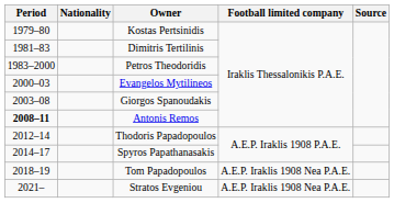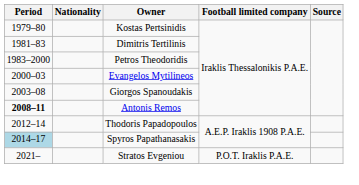 <table class="wikitable plainrowheaders sticky-header-multi sortable" style="text-align:center; margin:0px; margin-top:2px; font-size:85%; width=500px">
 <tr>
 <th>Period</th>
 <th>Nationality</th>
 <th>Owner</th>
 <th>Football limited company</th>
 <th>Source</th>
 </tr>
 <tr>
 <td>1979–80</td>
 <td></td>
 <td>Kostas Pertsinidis</td>
 <td rowspan="6">Iraklis Thessalonikis P.A.E.</td>
 <td rowspan="6"></td>
 </tr>
 <tr>
 <td>1981–83</td>
 <td></td>
 <td>Dimitris Tertilinis</td>
 </tr>
 <tr>
 <td>1983–2000</td>
 <td></td>
 <td>Petros Theodoridis</td>
 </tr>
 <tr>
 <td>2000–03</td>
 <td></td>
 <td><a href='#'>Evangelos Mytilineos</a></td>
 </tr>
 <tr>
 <td>2003–08</td>
 <td></td>
 <td>Giorgos Spanoudakis</td>
 </tr>
 <tr>
 <td><strong>2008–11</strong></td>
 <td></td>
 <td><a href='#'>Antonis Remos</a></td>
 </tr>
 <tr>
 <td>2012–14</td>
 <td></td>
 <td>Thodoris Papadopoulos</td>
 <td rowspan="2">A.E.P. Iraklis 1908 P.A.E.</td>
 <td></td>
 </tr>
 <tr>
-<td>2014–17</td>
+<td style="background: lightblue;">2014–17</td>
 <td> </td>
 <td>Spyros Papathanasakis</td>
-<td></td>
-</tr>
-<tr>
-<td>2018–19</td>
-<td> </td>
-<td>Tom Papadopoulos</td>
-<td>A.E.P. Iraklis 1908 Nea P.A.E.</td>
 <td></td>
 </tr>
 <tr>
 <td>2021–</td>
 <td></td>
 <td>Stratos Evgeniou</td>
-<td>A.E.P. Iraklis 1908 Nea P.A.E.</td>
+<td>P.O.T. Iraklis P.A.E.</td>
 <td></td>
 </tr>
 </table>
